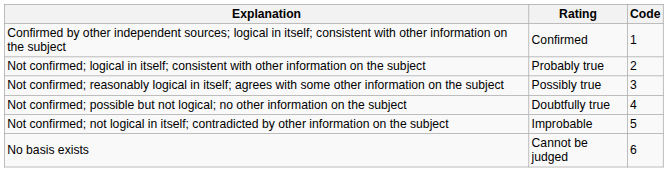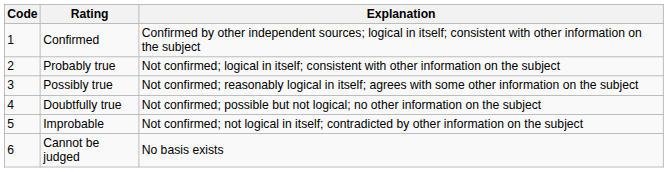 <table class="wikitable">
 <tr>
+<th>Code</th>
+<th>Rating</th>
 <th>Explanation</th>
-<th>Rating</th>
-<th>Code</th>
 </tr>
 <tr>
+<td>1</td>
+<td>Confirmed</td>
 <td>Confirmed by other independent sources; logical in itself; consistent with other information on the subject</td>
-<td>Confirmed</td>
-<td>1</td>
 </tr>
 <tr>
+<td>2</td>
+<td>Probably true</td>
 <td>Not confirmed; logical in itself; consistent with other information on the subject</td>
-<td>Probably true</td>
-<td>2</td>
 </tr>
 <tr>
+<td>3</td>
+<td>Possibly true</td>
 <td>Not confirmed; reasonably logical in itself; agrees with some other information on the subject</td>
-<td>Possibly true</td>
-<td>3</td>
 </tr>
 <tr>
+<td>4</td>
+<td>Doubtfully true</td>
 <td>Not confirmed; possible but not logical; no other information on the subject</td>
-<td>Doubtfully true</td>
-<td>4</td>
 </tr>
 <tr>
+<td>5</td>
+<td>Improbable</td>
 <td>Not confirmed; not logical in itself; contradicted by other information on the subject</td>
-<td>Improbable</td>
-<td>5</td>
 </tr>
 <tr>
+<td>6</td>
+<td>Cannot be judged</td>
 <td>No basis exists</td>
-<td>Cannot be judged</td>
-<td>6</td>
 </tr>
 </table>
